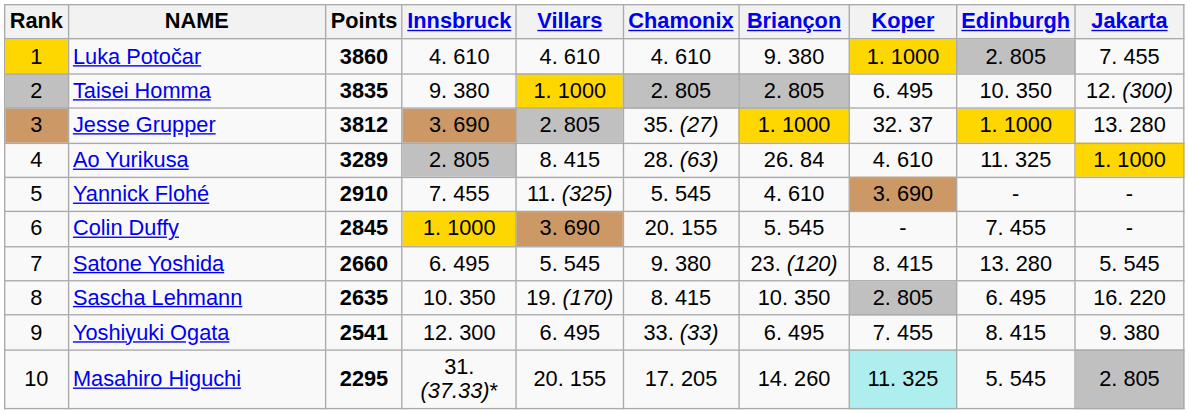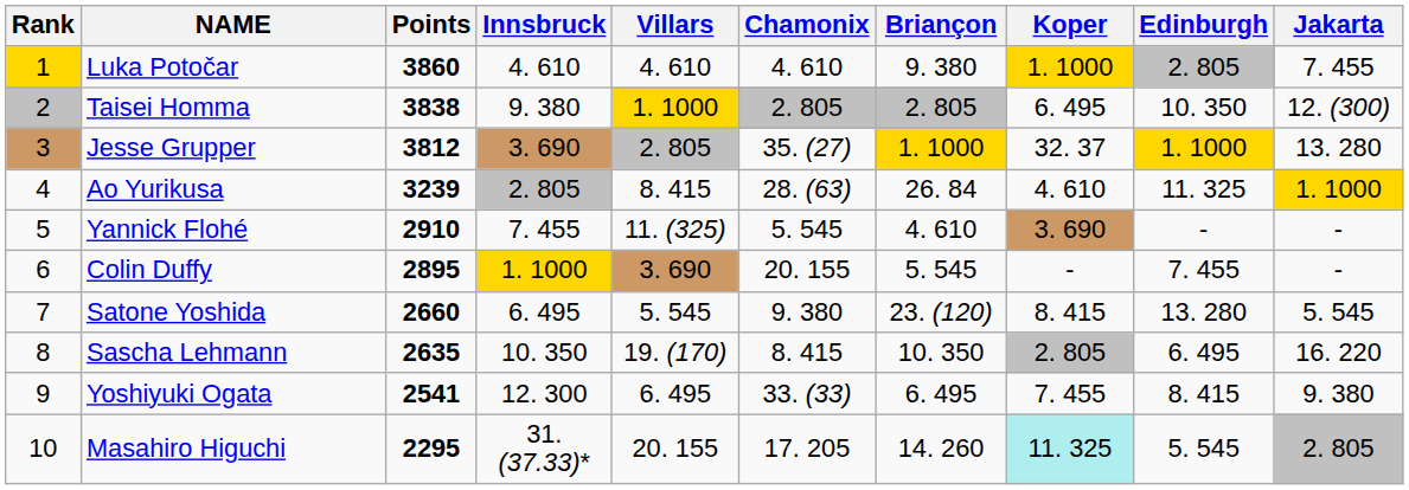 <table class="wikitable sortable" style="text-align: center;">
 <tr>
 <th>Rank</th>
 <th width = "200">NAME</th>
 <th>Points</th>
 <th width="75" data-sort-type="number"><a href='#'>Innsbruck</a></th>
 <th width="75" data-sort-type="number"><a href='#'>Villars</a></th>
 <th width="75" data-sort-type="number"><a href='#'>Chamonix</a></th>
 <th width="75" data-sort-type="number"><a href='#'>Briançon</a></th>
 <th width="75" data-sort-type="number"><a href='#'>Koper</a></th>
 <th width = "75" data-sort-type="number"><a href='#'>Edinburgh</a></th>
 <th width="75" data-sort-type="number"><a href='#'>Jakarta</a></th>
 </tr>
 <tr>
 <td style="background: gold">1</td>
 <td align="left"> <a href='#'>Luka Potočar</a></td>
 <td><strong>3860</strong></td>
 <td align="center">4. 610</td>
 <td align="center">4. 610</td>
 <td align="center">4. 610</td>
 <td align="center">9. 380</td>
 <td align="center" style="background: gold">1. 1000</td>
 <td align="center" style="background: silver">2. 805</td>
 <td align="center">7. 455</td>
 </tr>
 <tr>
 <td style="background: silver">2</td>
 <td align="left"> <a href='#'>Taisei Homma</a></td>
-<td><strong>3835</strong></td>
+<td><strong>3838</strong></td>
 <td align="center">9. 380</td>
 <td align="center" style="background: gold">1. 1000</td>
 <td align="center" style="background: silver">2. 805</td>
 <td align="center" style="background: silver">2. 805</td>
 <td align="center">6. 495</td>
 <td align="center">10. 350</td>
 <td align="center">12. <em>(300)</em></td>
 </tr>
 <tr>
 <td style="background: #cc9966">3</td>
 <td align="left"> <a href='#'>Jesse Grupper</a></td>
 <td><strong>3812</strong></td>
 <td align="center" style="background: #cc9966">3. 690</td>
 <td align="center" style="background: silver">2. 805</td>
 <td align="center">35. <em>(27)</em></td>
 <td align="center" style="background: gold">1. 1000</td>
 <td align="center">32. 37</td>
 <td align="center" style="background: gold">1. 1000</td>
 <td align="center">13. 280</td>
 </tr>
 <tr>
 <td>4</td>
 <td align="left"> <a href='#'>Ao Yurikusa</a></td>
-<td><strong>3289</strong></td>
+<td><strong>3239</strong></td>
 <td align="center" style="background: silver">2. 805</td>
 <td align="center">8. 415</td>
 <td align="center">28. <em>(63)</em></td>
 <td align="center">26. 84</td>
 <td align="center">4. 610</td>
 <td align="center">11. 325</td>
 <td align="center" style="background: gold">1. 1000</td>
 </tr>
 <tr>
 <td>5</td>
 <td align="left"> <a href='#'>Yannick Flohé</a></td>
 <td><strong>2910</strong></td>
 <td align="center">7. 455</td>
 <td align="center">11. <em>(325)</em></td>
 <td align="center">5. 545</td>
 <td align="center">4. 610</td>
 <td align="center" style="background: #cc9966">3. 690</td>
 <td align="center">-</td>
 <td align="center">-</td>
 </tr>
 <tr>
 <td>6</td>
 <td align="left"> <a href='#'>Colin Duffy</a></td>
-<td><strong>2845</strong></td>
+<td><strong>2895</strong></td>
 <td align="center" style="background: gold">1. 1000</td>
 <td align="center" style="background: #cc9966">3. 690</td>
 <td align="center">20. 155</td>
 <td align="center">5. 545</td>
 <td align="center">-</td>
 <td align="center">7. 455</td>
 <td align="center">-</td>
 </tr>
 <tr>
 <td>7</td>
 <td align="left"> <a href='#'>Satone Yoshida</a></td>
 <td><strong>2660</strong></td>
 <td align="center">6. 495</td>
 <td align="center">5. 545</td>
 <td align="center">9. 380</td>
 <td align="center">23. <em>(120)</em></td>
 <td align="center">8. 415</td>
 <td align="center">13. 280</td>
 <td align="center">5. 545</td>
 </tr>
 <tr>
 <td>8</td>
 <td align="left"> <a href='#'>Sascha Lehmann</a></td>
 <td><strong>2635</strong></td>
 <td align="center">10. 350</td>
 <td align="center">19. <em>(170)</em></td>
 <td align="center">8. 415</td>
 <td align="center">10. 350</td>
 <td align="center" style="background: silver">2. 805</td>
 <td align="center">6. 495</td>
 <td align="center">16. 220</td>
 </tr>
 <tr>
 <td>9</td>
 <td align="left"> <a href='#'>Yoshiyuki Ogata</a></td>
 <td><strong>2541</strong></td>
 <td align="center">12. 300</td>
 <td align="center">6. 495</td>
 <td align="center">33. <em>(33)</em></td>
 <td align="center">6. 495</td>
 <td align="center">7. 455</td>
 <td align="center">8. 415</td>
 <td align="center">9. 380</td>
 </tr>
 <tr>
 <td>10</td>
 <td align="left"> <a href='#'>Masahiro Higuchi</a></td>
 <td><strong>2295</strong></td>
 <td align="center">31. <em>(37.33)</em>*</td>
 <td align="center">20. 155</td>
 <td align="center">17. 205</td>
 <td align="center">14. 260</td>
 <td align="center" style="background: paleturquoise;">11. 325</td>
 <td align="center">5. 545</td>
 <td align="center" style="background: silver">2. 805</td>
 </tr>
 </table>
